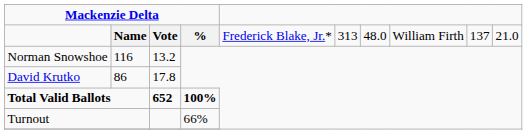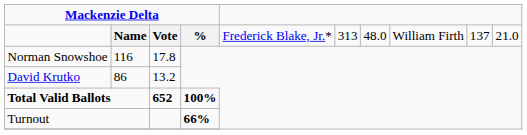 <table class="wikitable">
 <tr>
 <td colspan=4 align=center><a href='#'><strong>Mackenzie Delta</strong></a></td>
 </tr>
 <tr>
 <td></td>
 <th><strong>Name </strong></th>
 <th><strong>Vote</strong></th>
 <th><strong>%</strong><br></th>
 <td><a href='#'>Frederick Blake, Jr.</a>*</td>
 <td>313</td>
 <td>48.0<br></td>
 <td>William Firth</td>
 <td>137</td>
 <td>21.0</td>
 </tr>
 <tr>
 <td>Norman Snowshoe</td>
 <td>116</td>
-<td>13.2</td>
+<td>17.8</td>
 </tr>
 <tr>
 <td><a href='#'>David Krutko</a></td>
 <td>86</td>
-<td>17.8</td>
+<td>13.2</td>
 </tr>
 <tr>
 <td colspan=2><strong>Total Valid Ballots</strong></td>
 <td><strong>652</strong></td>
 <td><strong>100%</strong></td>
 </tr>
 <tr>
 <td colspan=2>Turnout</td>
 <td></td>
-<td>66%</td>
+<td><strong>66%</strong></td>
 </tr>
 <tr>
 </tr>
 </table>
